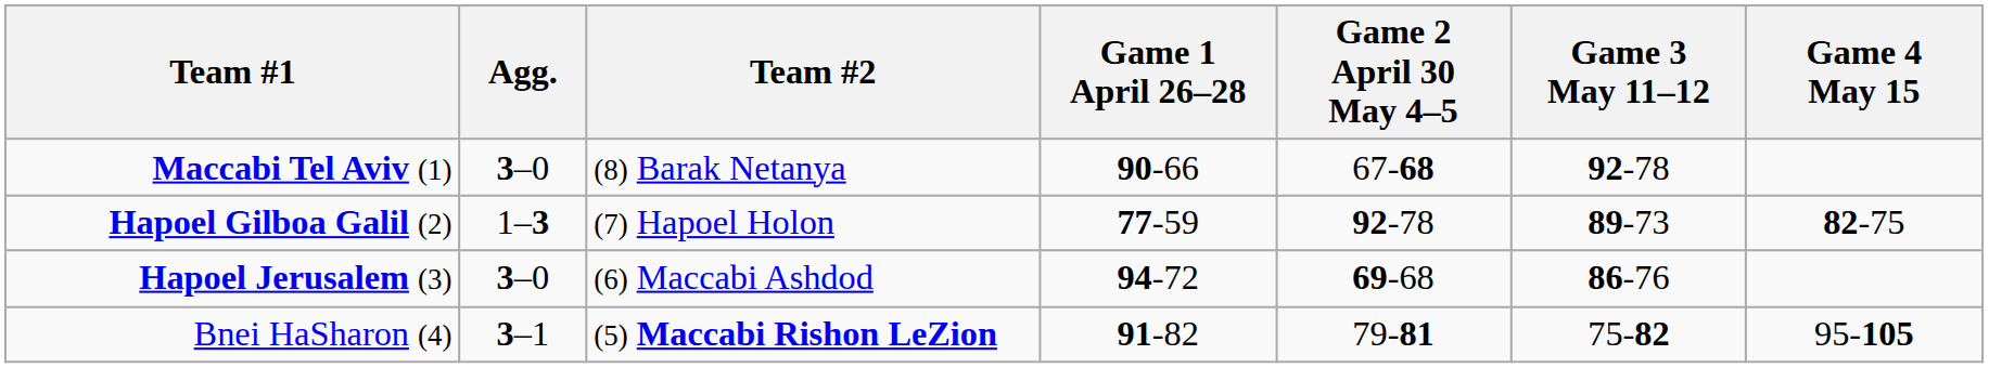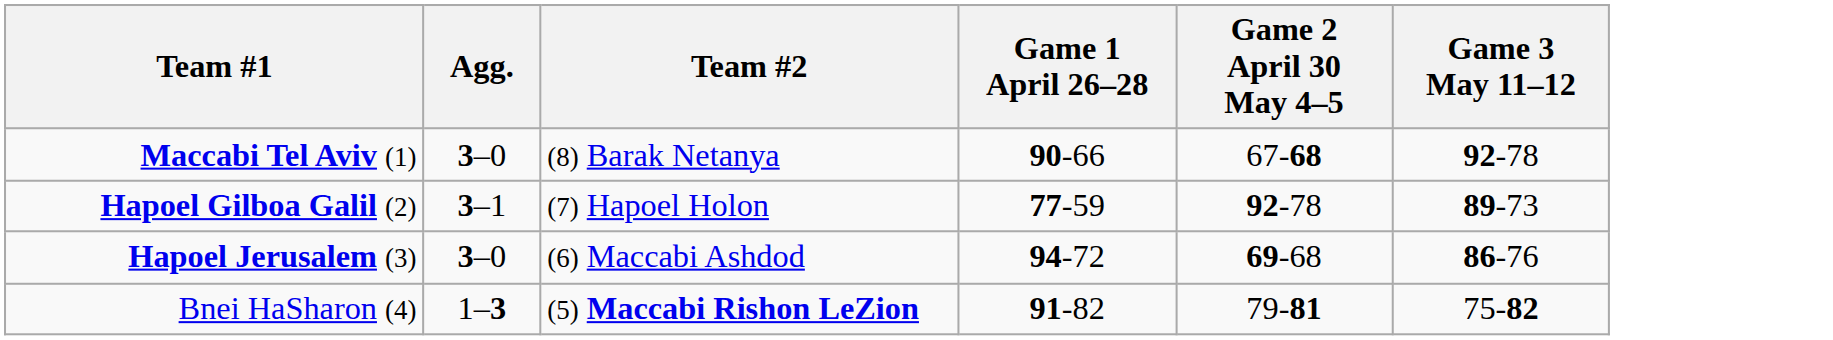 <table class=wikitable style="text-align:center">
 <tr>
 <th width=200>Team #1</th>
 <th width=50>Agg.</th>
 <th width=200>Team #2</th>
 <th width=100>Game 1<br>April 26–28</th>
 <th width=100>Game 2<br>April 30<br> May 4–5</th>
 <th width=100>Game 3<br>May 11–12</th>
-<th width=100>Game 4<br>May 15</th>
 </tr>
 <tr>
 <td align=right><strong><a href='#'>Maccabi Tel Aviv</a></strong> <small>(1)</small></td>
 <td><strong>3</strong>–0</td>
 <td align=left><small>(8)</small> <a href='#'>Barak Netanya</a></td>
 <td><strong>90</strong>-66</td>
 <td>67-<strong>68</strong></td>
 <td><strong>92</strong>-78</td>
-<td></td>
 </tr>
 <tr>
 <td align=right><strong><a href='#'>Hapoel Gilboa Galil</a></strong> <small>(2)</small></td>
-<td>1–<strong>3</strong></td>
+<td><strong>3</strong>–1</td>
 <td align=left><small>(7)</small> <a href='#'>Hapoel Holon</a></td>
 <td><strong>77</strong>-59</td>
 <td><strong>92</strong>-78</td>
 <td><strong>89</strong>-73</td>
-<td><strong>82</strong>-75</td>
 </tr>
 <tr>
 <td align=right><strong><a href='#'>Hapoel Jerusalem</a></strong> <small>(3)</small></td>
 <td><strong>3</strong>–0</td>
 <td align=left><small>(6)</small> <a href='#'>Maccabi Ashdod</a></td>
 <td><strong>94</strong>-72</td>
 <td><strong>69</strong>-68</td>
 <td><strong>86</strong>-76</td>
-<td></td>
 </tr>
 <tr>
 <td align=right><a href='#'>Bnei HaSharon</a> <small>(4)</small></td>
-<td><strong>3</strong>–1</td>
+<td>1–<strong>3</strong></td>
 <td align=left><small>(5)</small> <strong><a href='#'>Maccabi Rishon LeZion</a></strong></td>
 <td><strong>91</strong>-82</td>
 <td>79-<strong>81</strong></td>
 <td>75-<strong>82</strong></td>
-<td>95-<strong>105</strong></td>
 </tr>
 </table>
